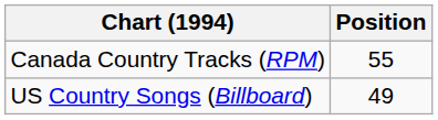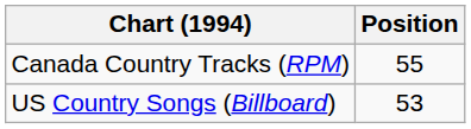 <table class="wikitable sortable">
 <tr>
 <th scope="col">Chart (1994)</th>
 <th scope="col">Position</th>
 </tr>
 <tr>
 <td>Canada Country Tracks (<em><a href='#'>RPM</a></em>)</td>
 <td align="center">55</td>
 </tr>
 <tr>
 <td>US <a href='#'>Country Songs</a> (<em><a href='#'>Billboard</a></em>)</td>
-<td align="center">49</td>
+<td align="center">53</td>
 </tr>
 </table>
